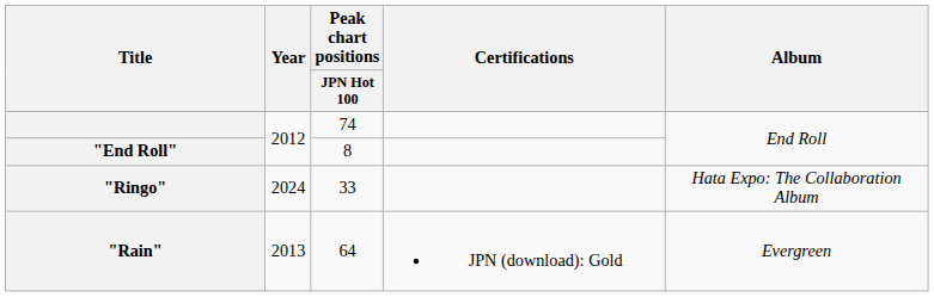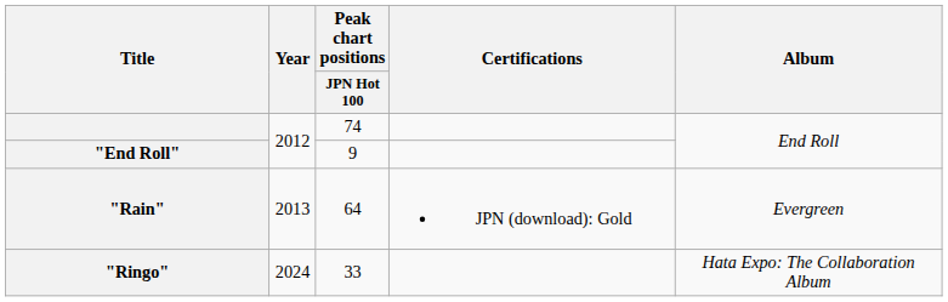 <table class="wikitable plainrowheaders" style="text-align:center;">
 <tr>
 <th scope="col" rowspan="2" style="width:16em;">Title</th>
 <th scope="col" rowspan="2" width="5%;">Year</th>
 <th scope="col" colspan="1">Peak chart positions</th>
 <th scope="col" rowspan="2" style="width:17em;">Certifications</th>
 <th scope="col" rowspan="2" style="width:16em;">Album</th>
 </tr>
 <tr>
 <th style="width:3em;font-size:85%">JPN Hot 100<br></th>
 </tr>
 <tr>
 <th scope="row"></th>
 <td rowspan="2">2012</td>
 <td>74</td>
 <td></td>
 <td rowspan="2"><em>End Roll</em></td>
 </tr>
 <tr>
 <th scope="row">"End Roll"</th>
-<td>8</td>
+<td>9</td>
+</tr>
+<tr>
+<th scope="row">"Rain"</th>
+<td>2013</td>
+<td>64</td>
+<td><br><ul><li>JPN <span>(download)</span>: Gold</li></ul></td>
+<td><em>Evergreen</em></td>
 </tr>
 <tr>
 <th scope="row">"Ringo"<br></th>
 <td>2024</td>
 <td>33</td>
 <td></td>
 <td><em>Hata Expo: The Collaboration Album</em></td>
 </tr>
-<tr>
-<th scope="row">"Rain"</th>
-<td>2013</td>
-<td>64</td>
-<td><br><ul><li>JPN <span>(download)</span>: Gold</li></ul></td>
-<td><em>Evergreen</em></td>
-</tr>
 </table>
